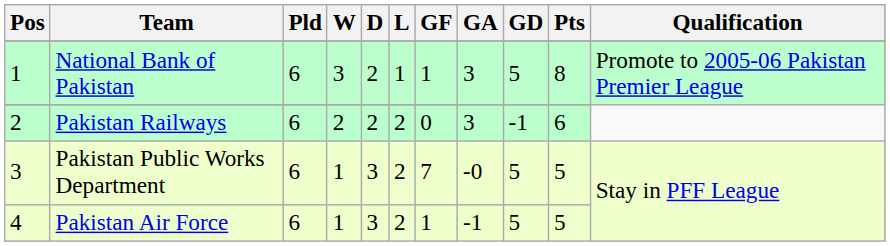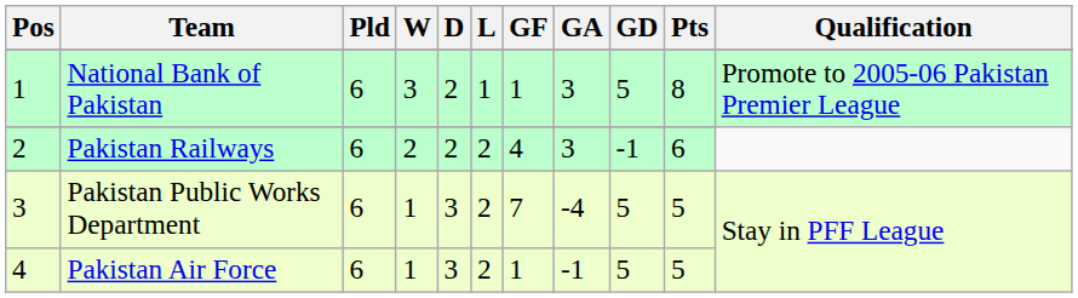 <table class="wikitable">
 <tr>
 <th>Pos</th>
 <th>Team</th>
 <th>Pld</th>
 <th>W</th>
 <th>D</th>
 <th>L</th>
 <th>GF</th>
 <th>GA</th>
 <th>GD</th>
 <th>Pts</th>
 <th>Qualification</th>
 </tr>
 <tr>
 </tr>
 <tr style="background:#bfc">
 <td>1</td>
 <td><a href='#'>National Bank of Pakistan</a></td>
 <td>6</td>
 <td>3</td>
 <td>2</td>
 <td>1</td>
 <td>1</td>
 <td>3</td>
 <td>5</td>
 <td>8</td>
 <td rowspan="2">Promote to <a href='#'>2005-06 Pakistan Premier League</a></td>
 </tr>
 <tr>
 </tr>
 <tr style="background:#bfc">
 <td>2</td>
 <td><a href='#'>Pakistan Railways</a></td>
 <td>6</td>
 <td>2</td>
 <td>2</td>
 <td>2</td>
-<td>0</td>
+<td>4</td>
 <td>3</td>
 <td>-1</td>
 <td>6</td>
 </tr>
 <tr style="background:#efc">
 <td>3</td>
 <td>Pakistan Public Works Department</td>
 <td>6</td>
 <td>1</td>
 <td>3</td>
 <td>2</td>
 <td>7</td>
-<td>-0</td>
+<td>-4</td>
 <td>5</td>
 <td>5</td>
 <td rowspan="2">Stay in <a href='#'>PFF League</a></td>
 </tr>
 <tr style="background:#efc">
 <td>4</td>
 <td><a href='#'>Pakistan Air Force</a></td>
 <td>6</td>
 <td>1</td>
 <td>3</td>
 <td>2</td>
 <td>1</td>
 <td>-1</td>
 <td>5</td>
 <td>5</td>
 </tr>
 </table>
